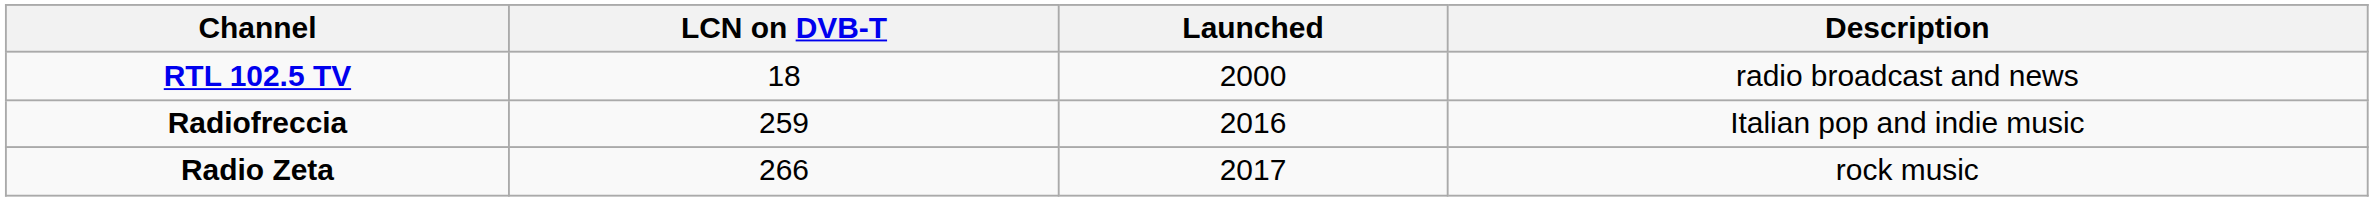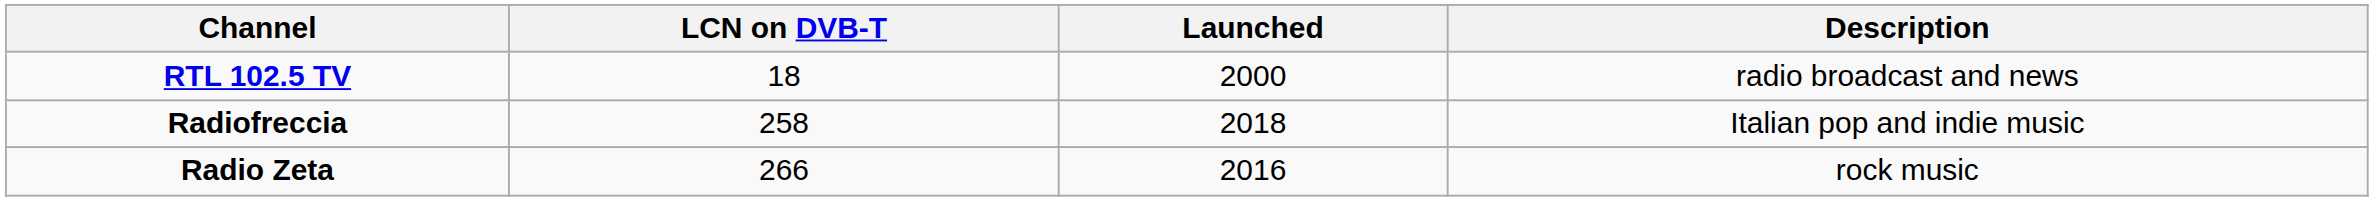 <table class="wikitable" style="width:100%; margin-left:0.5em; margin-bottom:0.5em; text-align:center">
 <tr>
 <th>Channel</th>
 <th>LCN on <a href='#'>DVB-T</a></th>
 <th>Launched</th>
 <th>Description</th>
 </tr>
 <tr>
 <td><strong><a href='#'>RTL 102.5 TV</a></strong></td>
 <td>18</td>
 <td>2000</td>
 <td>radio broadcast and news</td>
 </tr>
 <tr>
 <td><strong>Radiofreccia</strong></td>
-<td>259</td>
-<td>2016</td>
+<td>258</td>
+<td>2018</td>
 <td>Italian pop and indie music</td>
 </tr>
 <tr>
 <td><strong>Radio Zeta</strong></td>
 <td>266</td>
-<td>2017</td>
+<td>2016</td>
 <td>rock music</td>
 </tr>
 </table>
